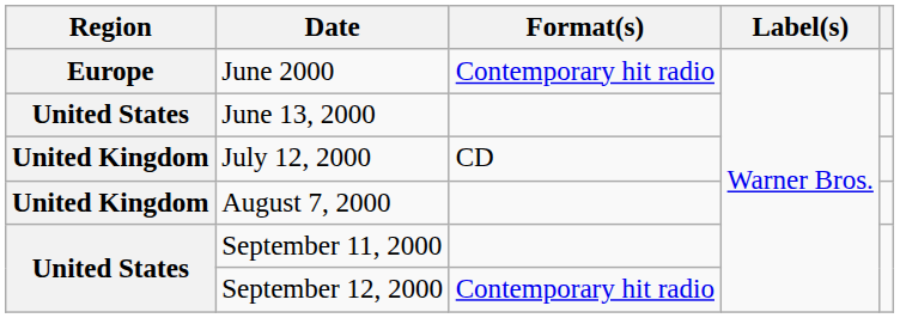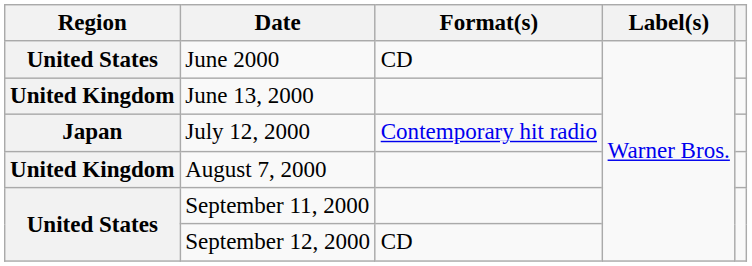 <table class="wikitable plainrowheaders">
 <tr>
 <th scope="col">Region</th>
 <th scope="col">Date</th>
 <th scope="col">Format(s)</th>
 <th scope="col">Label(s)</th>
 <th scope="col"></th>
 </tr>
 <tr>
-<th scope="row">Europe</th>
+<th scope="row">United States</th>
 <td>June 2000</td>
-<td><a href='#'>Contemporary hit radio</a></td>
+<td>CD</td>
 <td rowspan="6"><a href='#'>Warner Bros.</a></td>
 <td align="center"></td>
 </tr>
 <tr>
-<th scope="row">United States</th>
+<th scope="row">United Kingdom</th>
 <td>June 13, 2000</td>
 <td></td>
 <td align="center"></td>
 </tr>
 <tr>
-<th scope="row">United Kingdom</th>
+<th scope="row">Japan</th>
 <td>July 12, 2000</td>
-<td>CD</td>
+<td><a href='#'>Contemporary hit radio</a></td>
 <td align="center"></td>
 </tr>
 <tr>
 <th scope="row">United Kingdom</th>
 <td>August 7, 2000</td>
 <td></td>
 <td align="center"></td>
 </tr>
 <tr>
 <th scope="row" rowspan="2">United States</th>
 <td>September 11, 2000</td>
 <td></td>
 <td align="center" rowspan="2"></td>
 </tr>
 <tr>
 <td>September 12, 2000</td>
-<td><a href='#'>Contemporary hit radio</a></td>
+<td>CD</td>
 </tr>
 </table>
